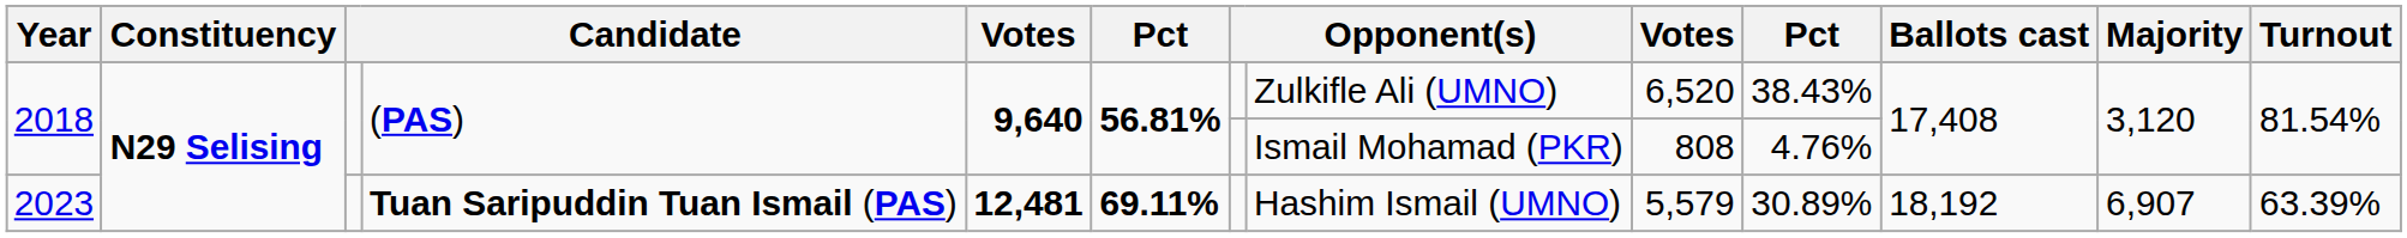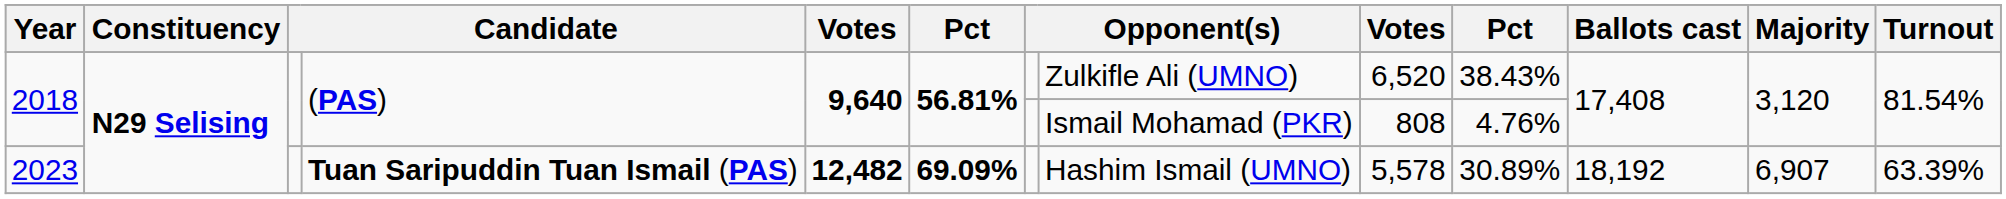 <table class="wikitable" style="margin:0.5em ; font-size:95%">
 <tr>
 <th>Year</th>
 <th>Constituency</th>
 <th colspan=2>Candidate</th>
 <th>Votes</th>
 <th>Pct</th>
 <th colspan=2>Opponent(s)</th>
 <th>Votes</th>
 <th>Pct</th>
 <th>Ballots cast</th>
 <th>Majority</th>
 <th>Turnout</th>
 </tr>
 <tr>
 <td rowspan=2><a href='#'>2018</a></td>
 <td rowspan=3><strong>N29 <a href='#'>Selising</a></strong></td>
 <td rowspan=2 ></td>
 <td rowspan=2> (<a href='#'><strong>PAS</strong></a>)</td>
 <td rowspan=2 align="right"><strong>9,640</strong></td>
 <td rowspan=2><strong>56.81%</strong></td>
 <td></td>
 <td>Zulkifle Ali (<a href='#'>UMNO</a>)</td>
 <td align="right">6,520</td>
 <td>38.43%</td>
 <td rowspan=2>17,408</td>
 <td rowspan=2>3,120</td>
 <td rowspan=2>81.54%</td>
 </tr>
 <tr>
 <td></td>
 <td>Ismail Mohamad (<a href='#'>PKR</a>)</td>
 <td align="right">808</td>
 <td align="right">4.76%</td>
 </tr>
 <tr>
 <td><a href='#'>2023</a></td>
 <td></td>
 <td><strong>Tuan Saripuddin Tuan Ismail </strong> (<a href='#'><strong>PAS</strong></a>)</td>
-<td align="right"><strong>12,481</strong></td>
-<td><strong>69.11%</strong></td>
+<td align="right"><strong>12,482</strong></td>
+<td><strong>69.09%</strong></td>
 <td></td>
 <td>Hashim Ismail (<a href='#'>UMNO</a>)</td>
-<td align="right">5,579</td>
+<td align="right">5,578</td>
 <td>30.89%</td>
 <td>18,192</td>
 <td>6,907</td>
 <td>63.39%</td>
 </tr>
 </table>
